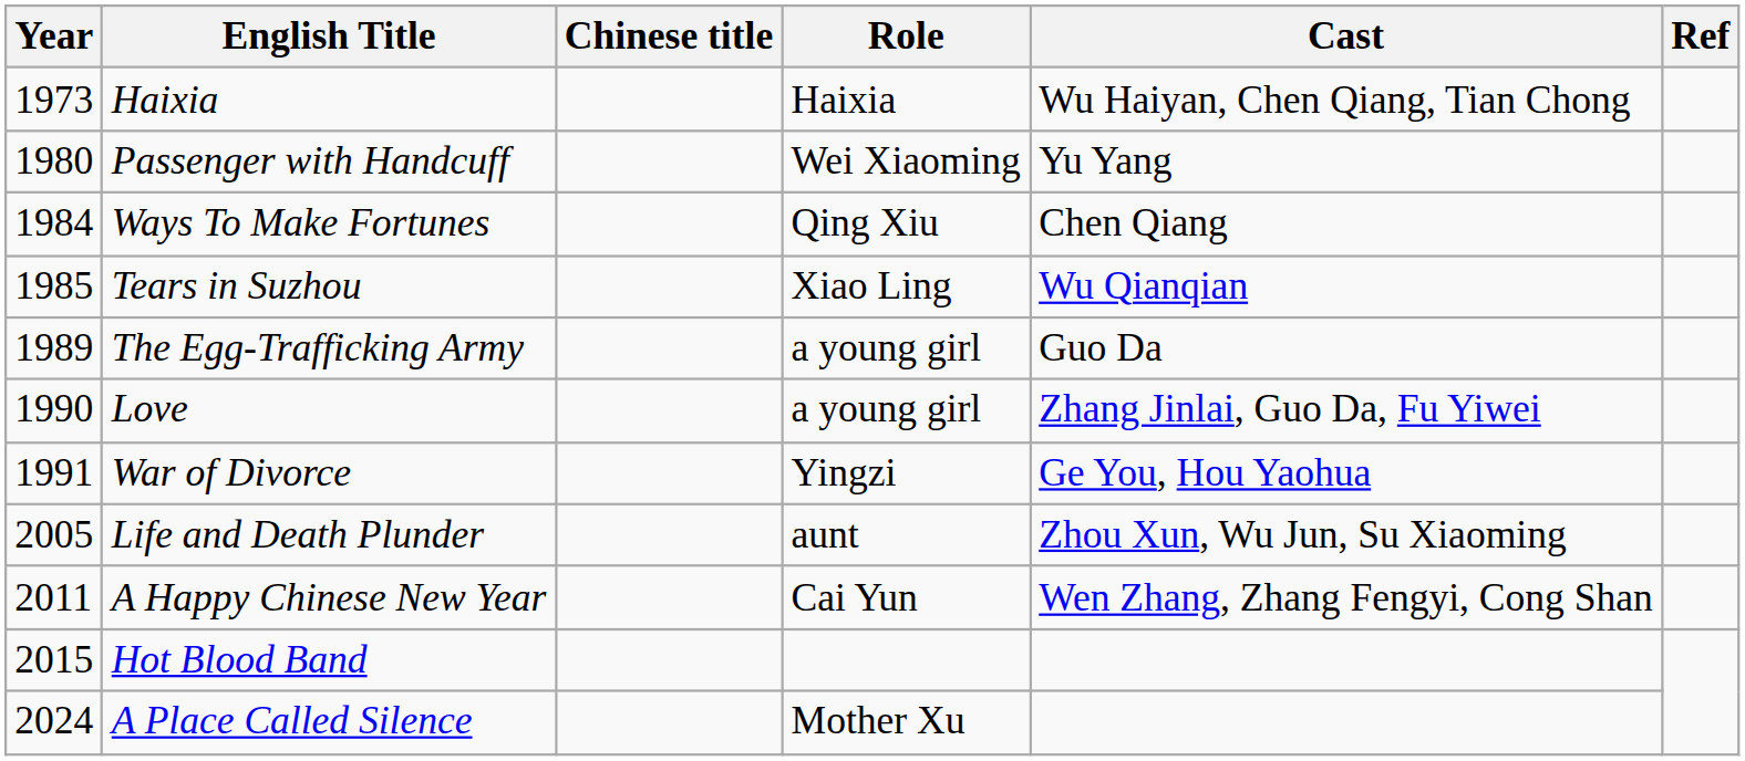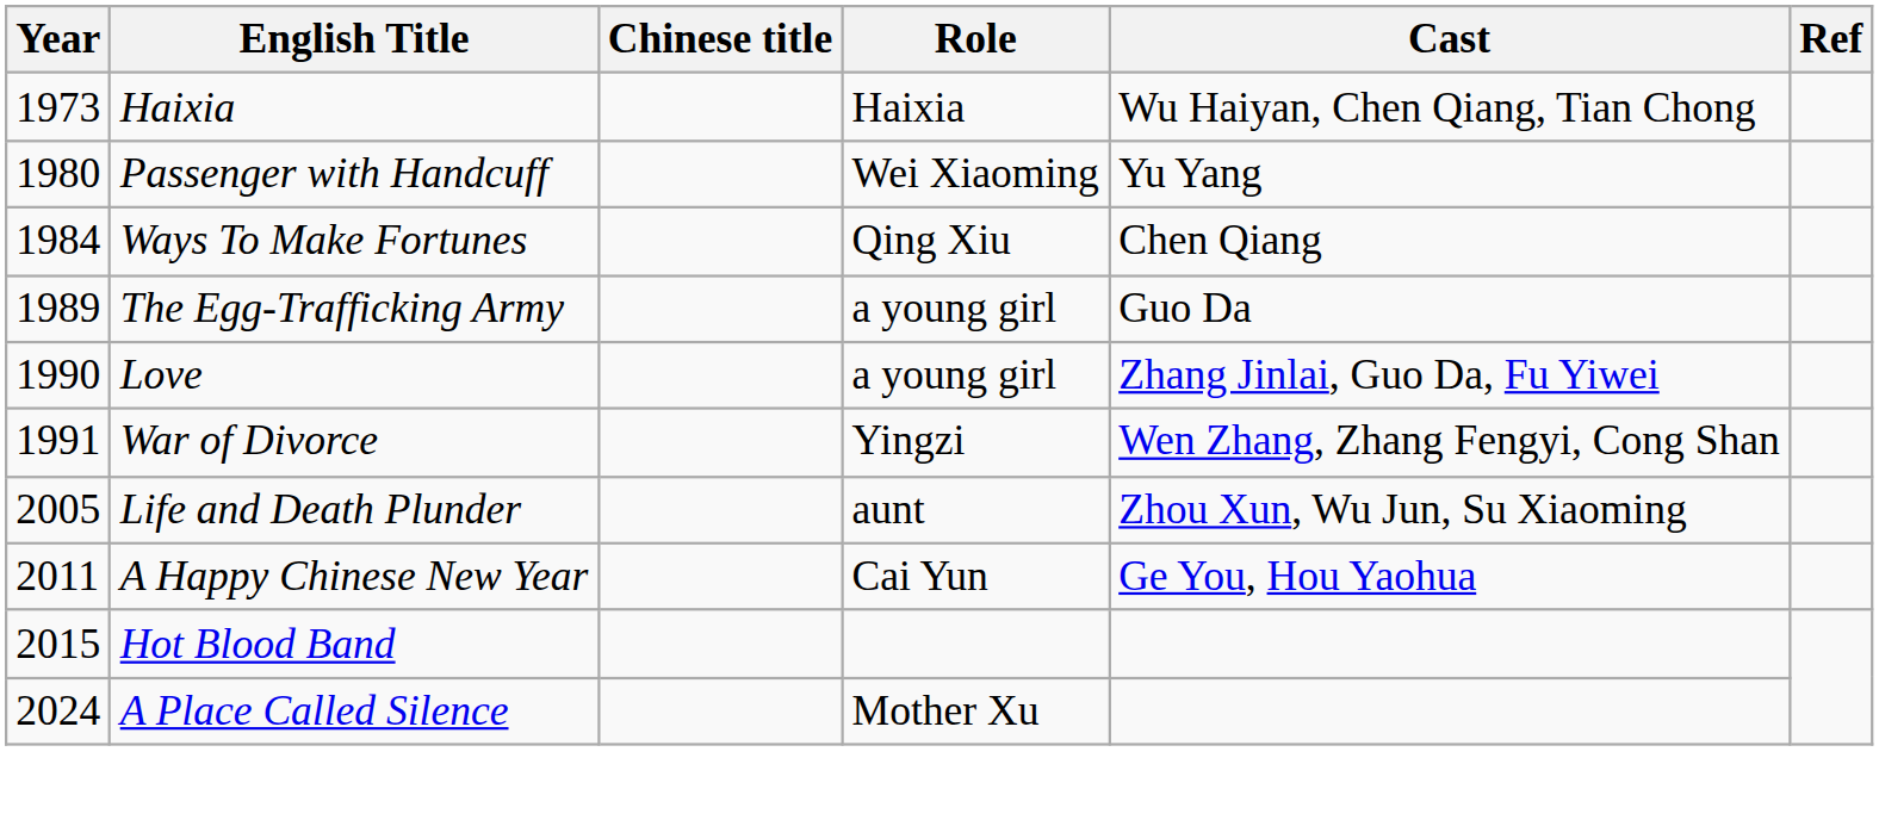 <table class="wikitable">
 <tr>
 <th>Year</th>
 <th>English Title</th>
 <th>Chinese title</th>
 <th>Role</th>
 <th>Cast</th>
 <th>Ref</th>
 </tr>
 <tr>
 <td>1973</td>
 <td><em>Haixia</em></td>
 <td></td>
 <td>Haixia</td>
 <td>Wu Haiyan, Chen Qiang, Tian Chong</td>
 <td></td>
 </tr>
 <tr>
 <td>1980</td>
 <td><em>Passenger with Handcuff</em></td>
 <td></td>
 <td>Wei Xiaoming</td>
 <td>Yu Yang</td>
 <td></td>
 </tr>
 <tr>
 <td>1984</td>
 <td><em>Ways To Make Fortunes</em></td>
 <td></td>
 <td>Qing Xiu</td>
 <td>Chen Qiang</td>
 <td></td>
 </tr>
 <tr>
-<td>1985</td>
-<td><em>Tears in Suzhou</em></td>
-<td></td>
-<td>Xiao Ling</td>
-<td><a href='#'>Wu Qianqian</a></td>
-<td></td>
-</tr>
-<tr>
 <td>1989</td>
 <td><em>The Egg-Trafficking Army</em></td>
 <td></td>
 <td>a young girl</td>
 <td>Guo Da</td>
 <td></td>
 </tr>
 <tr>
 <td>1990</td>
 <td><em>Love</em></td>
 <td></td>
 <td>a young girl</td>
 <td><a href='#'>Zhang Jinlai</a>, Guo Da, <a href='#'>Fu Yiwei</a></td>
 <td></td>
 </tr>
 <tr>
 <td>1991</td>
 <td><em>War of Divorce</em></td>
 <td></td>
 <td>Yingzi</td>
-<td><a href='#'>Ge You</a>, <a href='#'>Hou Yaohua</a></td>
+<td><a href='#'>Wen Zhang</a>, Zhang Fengyi, Cong Shan</td>
 <td></td>
 </tr>
 <tr>
 <td>2005</td>
 <td><em>Life and Death Plunder</em></td>
 <td></td>
 <td>aunt</td>
 <td><a href='#'>Zhou Xun</a>, Wu Jun, Su Xiaoming</td>
 <td></td>
 </tr>
 <tr>
 <td>2011</td>
 <td><em>A Happy Chinese New Year</em></td>
 <td></td>
 <td>Cai Yun</td>
-<td><a href='#'>Wen Zhang</a>, Zhang Fengyi, Cong Shan</td>
+<td><a href='#'>Ge You</a>, <a href='#'>Hou Yaohua</a></td>
 <td></td>
 </tr>
 <tr>
 <td>2015</td>
 <td><em><a href='#'>Hot Blood Band</a></em></td>
 <td></td>
 <td></td>
 <td></td>
 </tr>
 <tr>
 <td>2024</td>
 <td><em><a href='#'>A Place Called Silence</a></em></td>
 <td></td>
 <td>Mother Xu</td>
 <td></td>
 </tr>
 </table>
